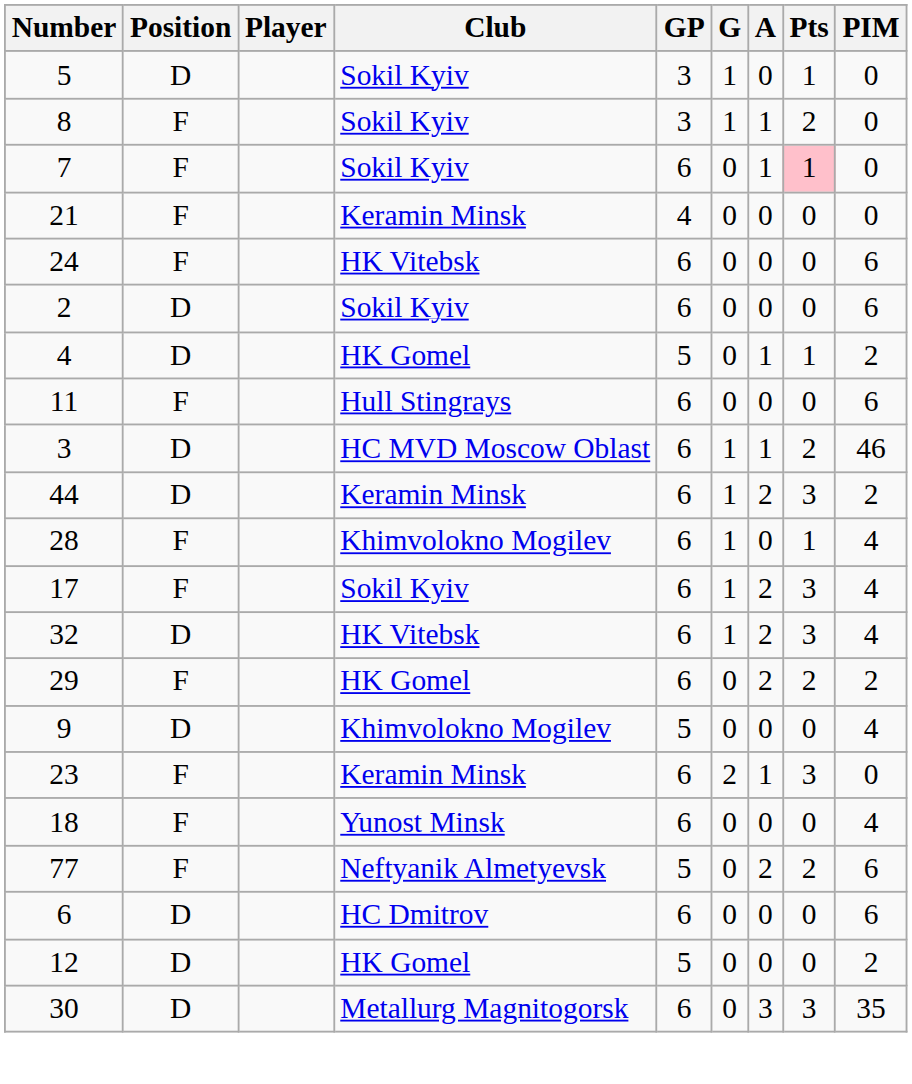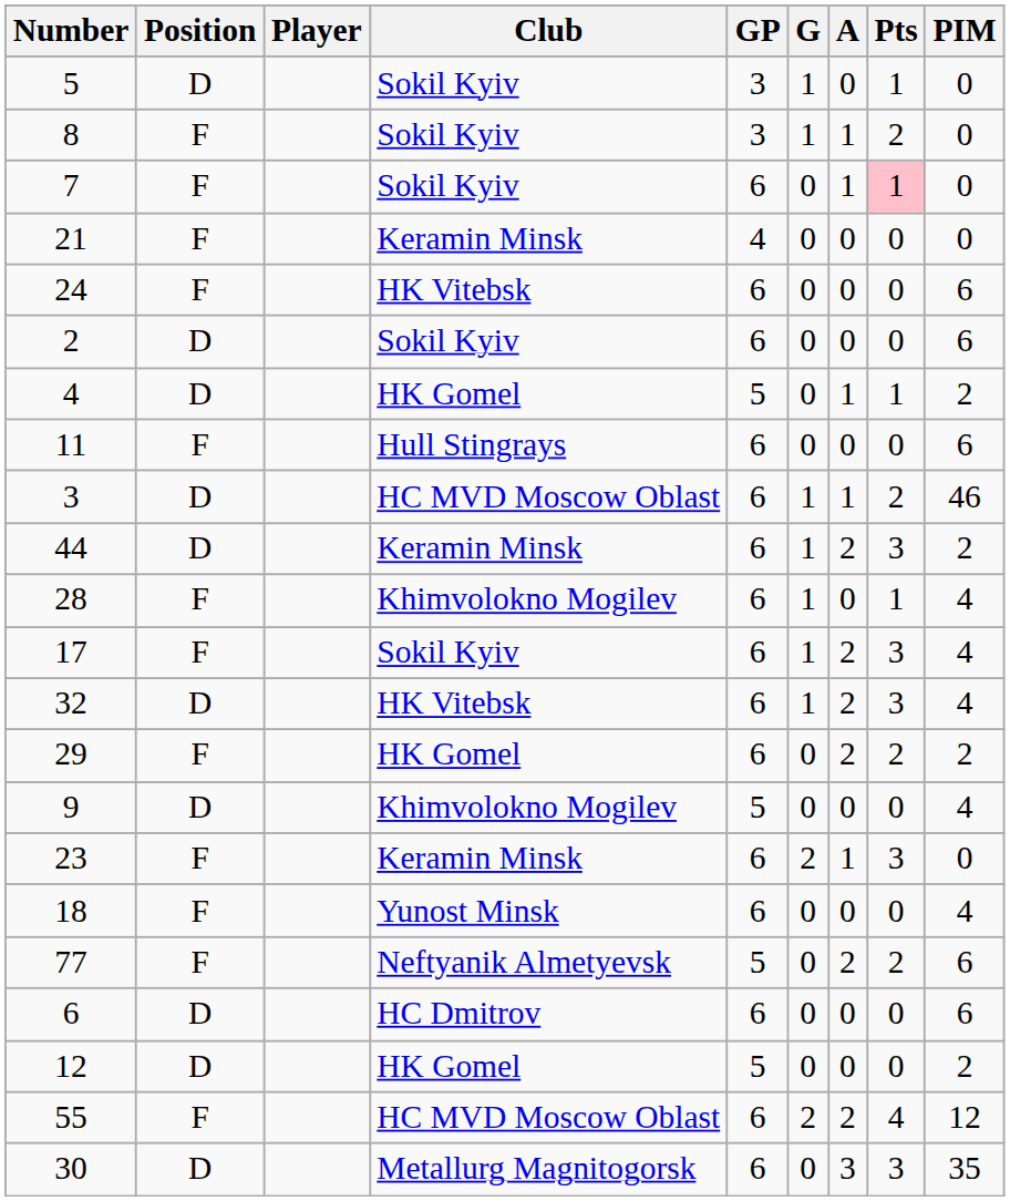 <table class="wikitable sortable" style="text-align:center; padding:4px; border-spacing=0;">
 <tr>
 <th>Number</th>
 <th>Position</th>
 <th>Player</th>
 <th>Club</th>
 <th>GP</th>
 <th>G</th>
 <th>A</th>
 <th>Pts</th>
 <th>PIM</th>
 </tr>
 <tr>
 <td>5</td>
 <td>D</td>
 <td align=left></td>
 <td align=left><a href='#'>Sokil Kyiv</a></td>
 <td>3</td>
 <td>1</td>
 <td>0</td>
 <td>1</td>
 <td>0</td>
 </tr>
 <tr>
 <td>8</td>
 <td>F</td>
 <td align=left></td>
 <td align=left><a href='#'>Sokil Kyiv</a></td>
 <td>3</td>
 <td>1</td>
 <td>1</td>
 <td>2</td>
 <td>0</td>
 </tr>
 <tr>
 <td>7</td>
 <td>F</td>
 <td align=left></td>
 <td align=left><a href='#'>Sokil Kyiv</a></td>
 <td>6</td>
 <td>0</td>
 <td>1</td>
 <td style="background: pink;">1</td>
 <td>0</td>
 </tr>
 <tr>
 <td>21</td>
 <td>F</td>
 <td align=left></td>
 <td align=left><a href='#'>Keramin Minsk</a></td>
 <td>4</td>
 <td>0</td>
 <td>0</td>
 <td>0</td>
 <td>0</td>
 </tr>
 <tr>
 <td>24</td>
 <td>F</td>
 <td align=left></td>
 <td align=left><a href='#'>HK Vitebsk</a></td>
 <td>6</td>
 <td>0</td>
 <td>0</td>
 <td>0</td>
 <td>6</td>
 </tr>
 <tr>
 <td>2</td>
 <td>D</td>
 <td align=left></td>
 <td align=left><a href='#'>Sokil Kyiv</a></td>
 <td>6</td>
 <td>0</td>
 <td>0</td>
 <td>0</td>
 <td>6</td>
 </tr>
 <tr>
 <td>4</td>
 <td>D</td>
 <td align=left></td>
 <td align=left><a href='#'>HK Gomel</a></td>
 <td>5</td>
 <td>0</td>
 <td>1</td>
 <td>1</td>
 <td>2</td>
 </tr>
 <tr>
 <td>11</td>
 <td>F</td>
 <td align=left></td>
 <td align=left><a href='#'>Hull Stingrays</a></td>
 <td>6</td>
 <td>0</td>
 <td>0</td>
 <td>0</td>
 <td>6</td>
 </tr>
 <tr>
 <td>3</td>
 <td>D</td>
 <td align=left></td>
 <td align=left><a href='#'>HC MVD Moscow Oblast</a></td>
 <td>6</td>
 <td>1</td>
 <td>1</td>
 <td>2</td>
 <td>46</td>
 </tr>
 <tr>
 <td>44</td>
 <td>D</td>
 <td align=left></td>
 <td align=left><a href='#'>Keramin Minsk</a></td>
 <td>6</td>
 <td>1</td>
 <td>2</td>
 <td>3</td>
 <td>2</td>
 </tr>
 <tr>
 <td>28</td>
 <td>F</td>
 <td align=left></td>
 <td align=left><a href='#'>Khimvolokno Mogilev</a></td>
 <td>6</td>
 <td>1</td>
 <td>0</td>
 <td>1</td>
 <td>4</td>
 </tr>
 <tr>
 <td>17</td>
 <td>F</td>
 <td align=left></td>
 <td align=left><a href='#'>Sokil Kyiv</a></td>
 <td>6</td>
 <td>1</td>
 <td>2</td>
 <td>3</td>
 <td>4</td>
 </tr>
 <tr>
 <td>32</td>
 <td>D</td>
 <td align=left></td>
 <td align=left><a href='#'>HK Vitebsk</a></td>
 <td>6</td>
 <td>1</td>
 <td>2</td>
 <td>3</td>
 <td>4</td>
 </tr>
 <tr>
 <td>29</td>
 <td>F</td>
 <td align=left></td>
 <td align=left><a href='#'>HK Gomel</a></td>
 <td>6</td>
 <td>0</td>
 <td>2</td>
 <td>2</td>
 <td>2</td>
 </tr>
 <tr>
 <td>9</td>
 <td>D</td>
 <td align=left></td>
 <td align=left><a href='#'>Khimvolokno Mogilev</a></td>
 <td>5</td>
 <td>0</td>
 <td>0</td>
 <td>0</td>
 <td>4</td>
 </tr>
 <tr>
 <td>23</td>
 <td>F</td>
 <td align=left></td>
 <td align=left><a href='#'>Keramin Minsk</a></td>
 <td>6</td>
 <td>2</td>
 <td>1</td>
 <td>3</td>
 <td>0</td>
 </tr>
 <tr>
 <td>18</td>
 <td>F</td>
 <td align=left></td>
 <td align=left><a href='#'>Yunost Minsk</a></td>
 <td>6</td>
 <td>0</td>
 <td>0</td>
 <td>0</td>
 <td>4</td>
 </tr>
 <tr>
 <td>77</td>
 <td>F</td>
 <td align=left></td>
 <td align=left><a href='#'>Neftyanik Almetyevsk</a></td>
 <td>5</td>
 <td>0</td>
 <td>2</td>
 <td>2</td>
 <td>6</td>
 </tr>
 <tr>
 <td>6</td>
 <td>D</td>
 <td align=left></td>
 <td align=left><a href='#'>HC Dmitrov</a></td>
 <td>6</td>
 <td>0</td>
 <td>0</td>
 <td>0</td>
 <td>6</td>
 </tr>
 <tr>
 <td>12</td>
 <td>D</td>
 <td align=left></td>
 <td align=left><a href='#'>HK Gomel</a></td>
 <td>5</td>
 <td>0</td>
 <td>0</td>
 <td>0</td>
 <td>2</td>
 </tr>
 <tr>
+<td>55</td>
+<td>F</td>
+<td align=left></td>
+<td align=left><a href='#'>HC MVD Moscow Oblast</a></td>
+<td>6</td>
+<td>2</td>
+<td>2</td>
+<td>4</td>
+<td>12</td>
+</tr>
+<tr>
 <td>30</td>
 <td>D</td>
 <td align=left></td>
 <td align=left><a href='#'>Metallurg Magnitogorsk</a></td>
 <td>6</td>
 <td>0</td>
 <td>3</td>
 <td>3</td>
 <td>35</td>
 </tr>
 </table>
